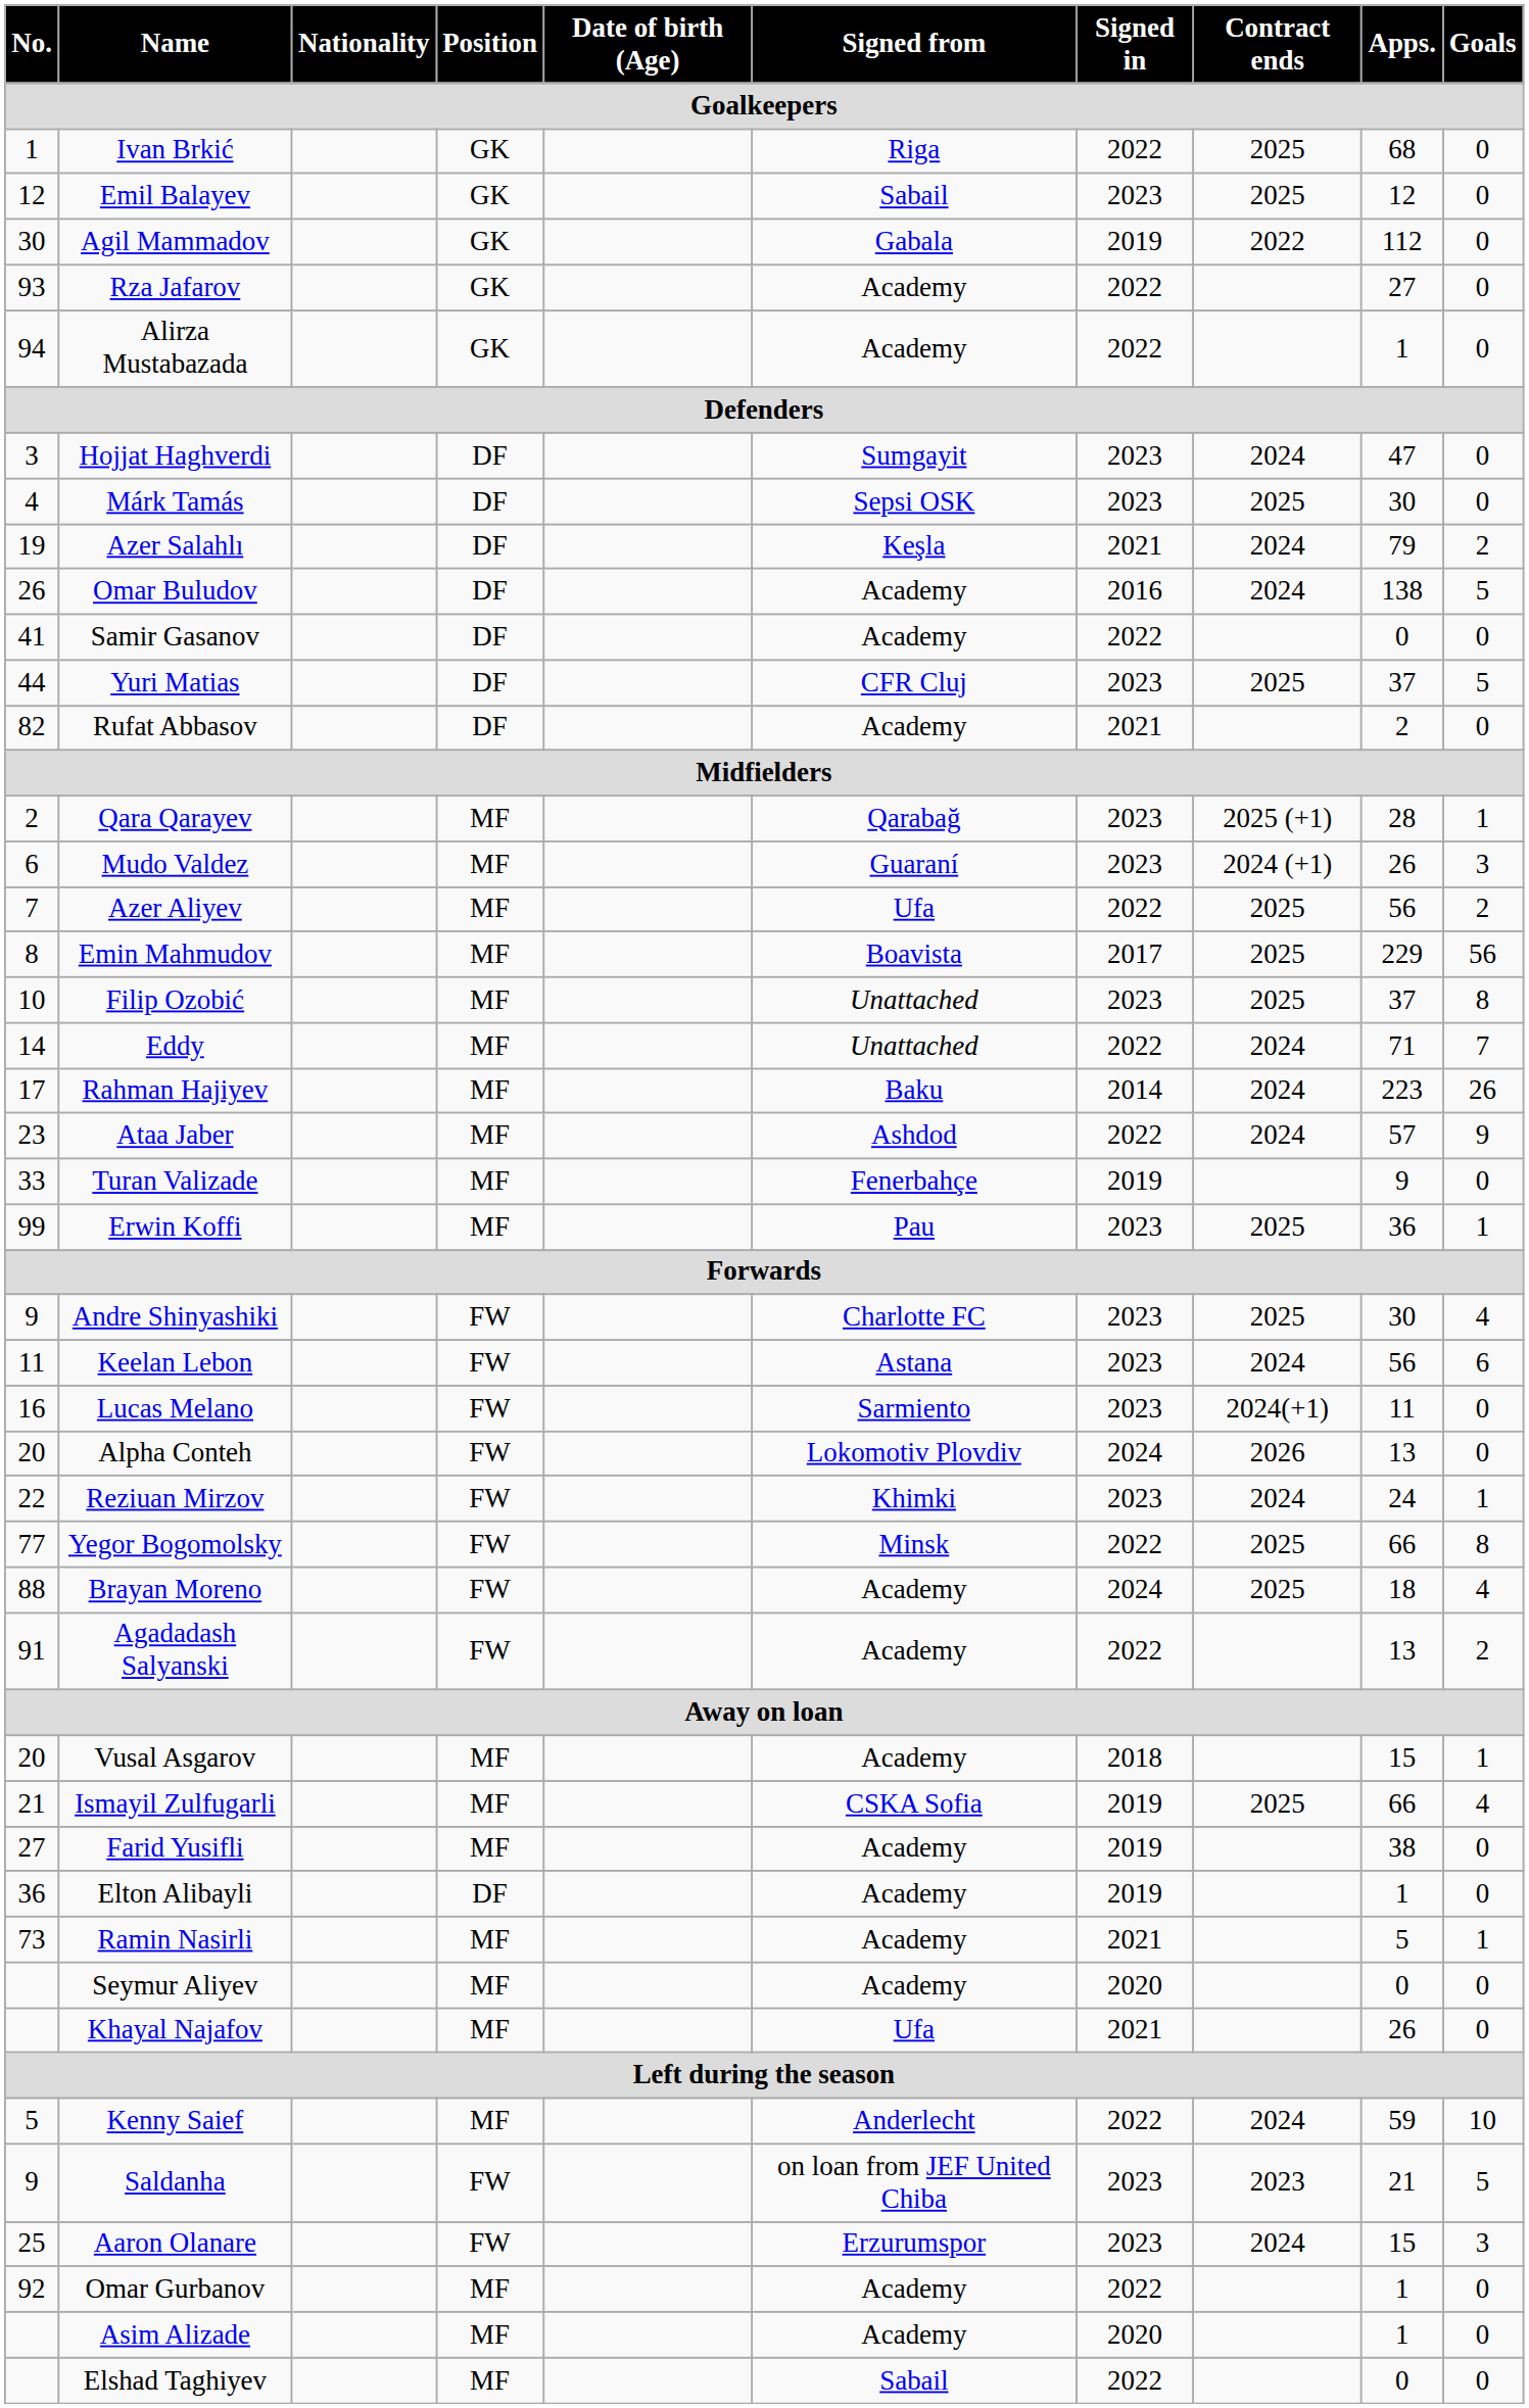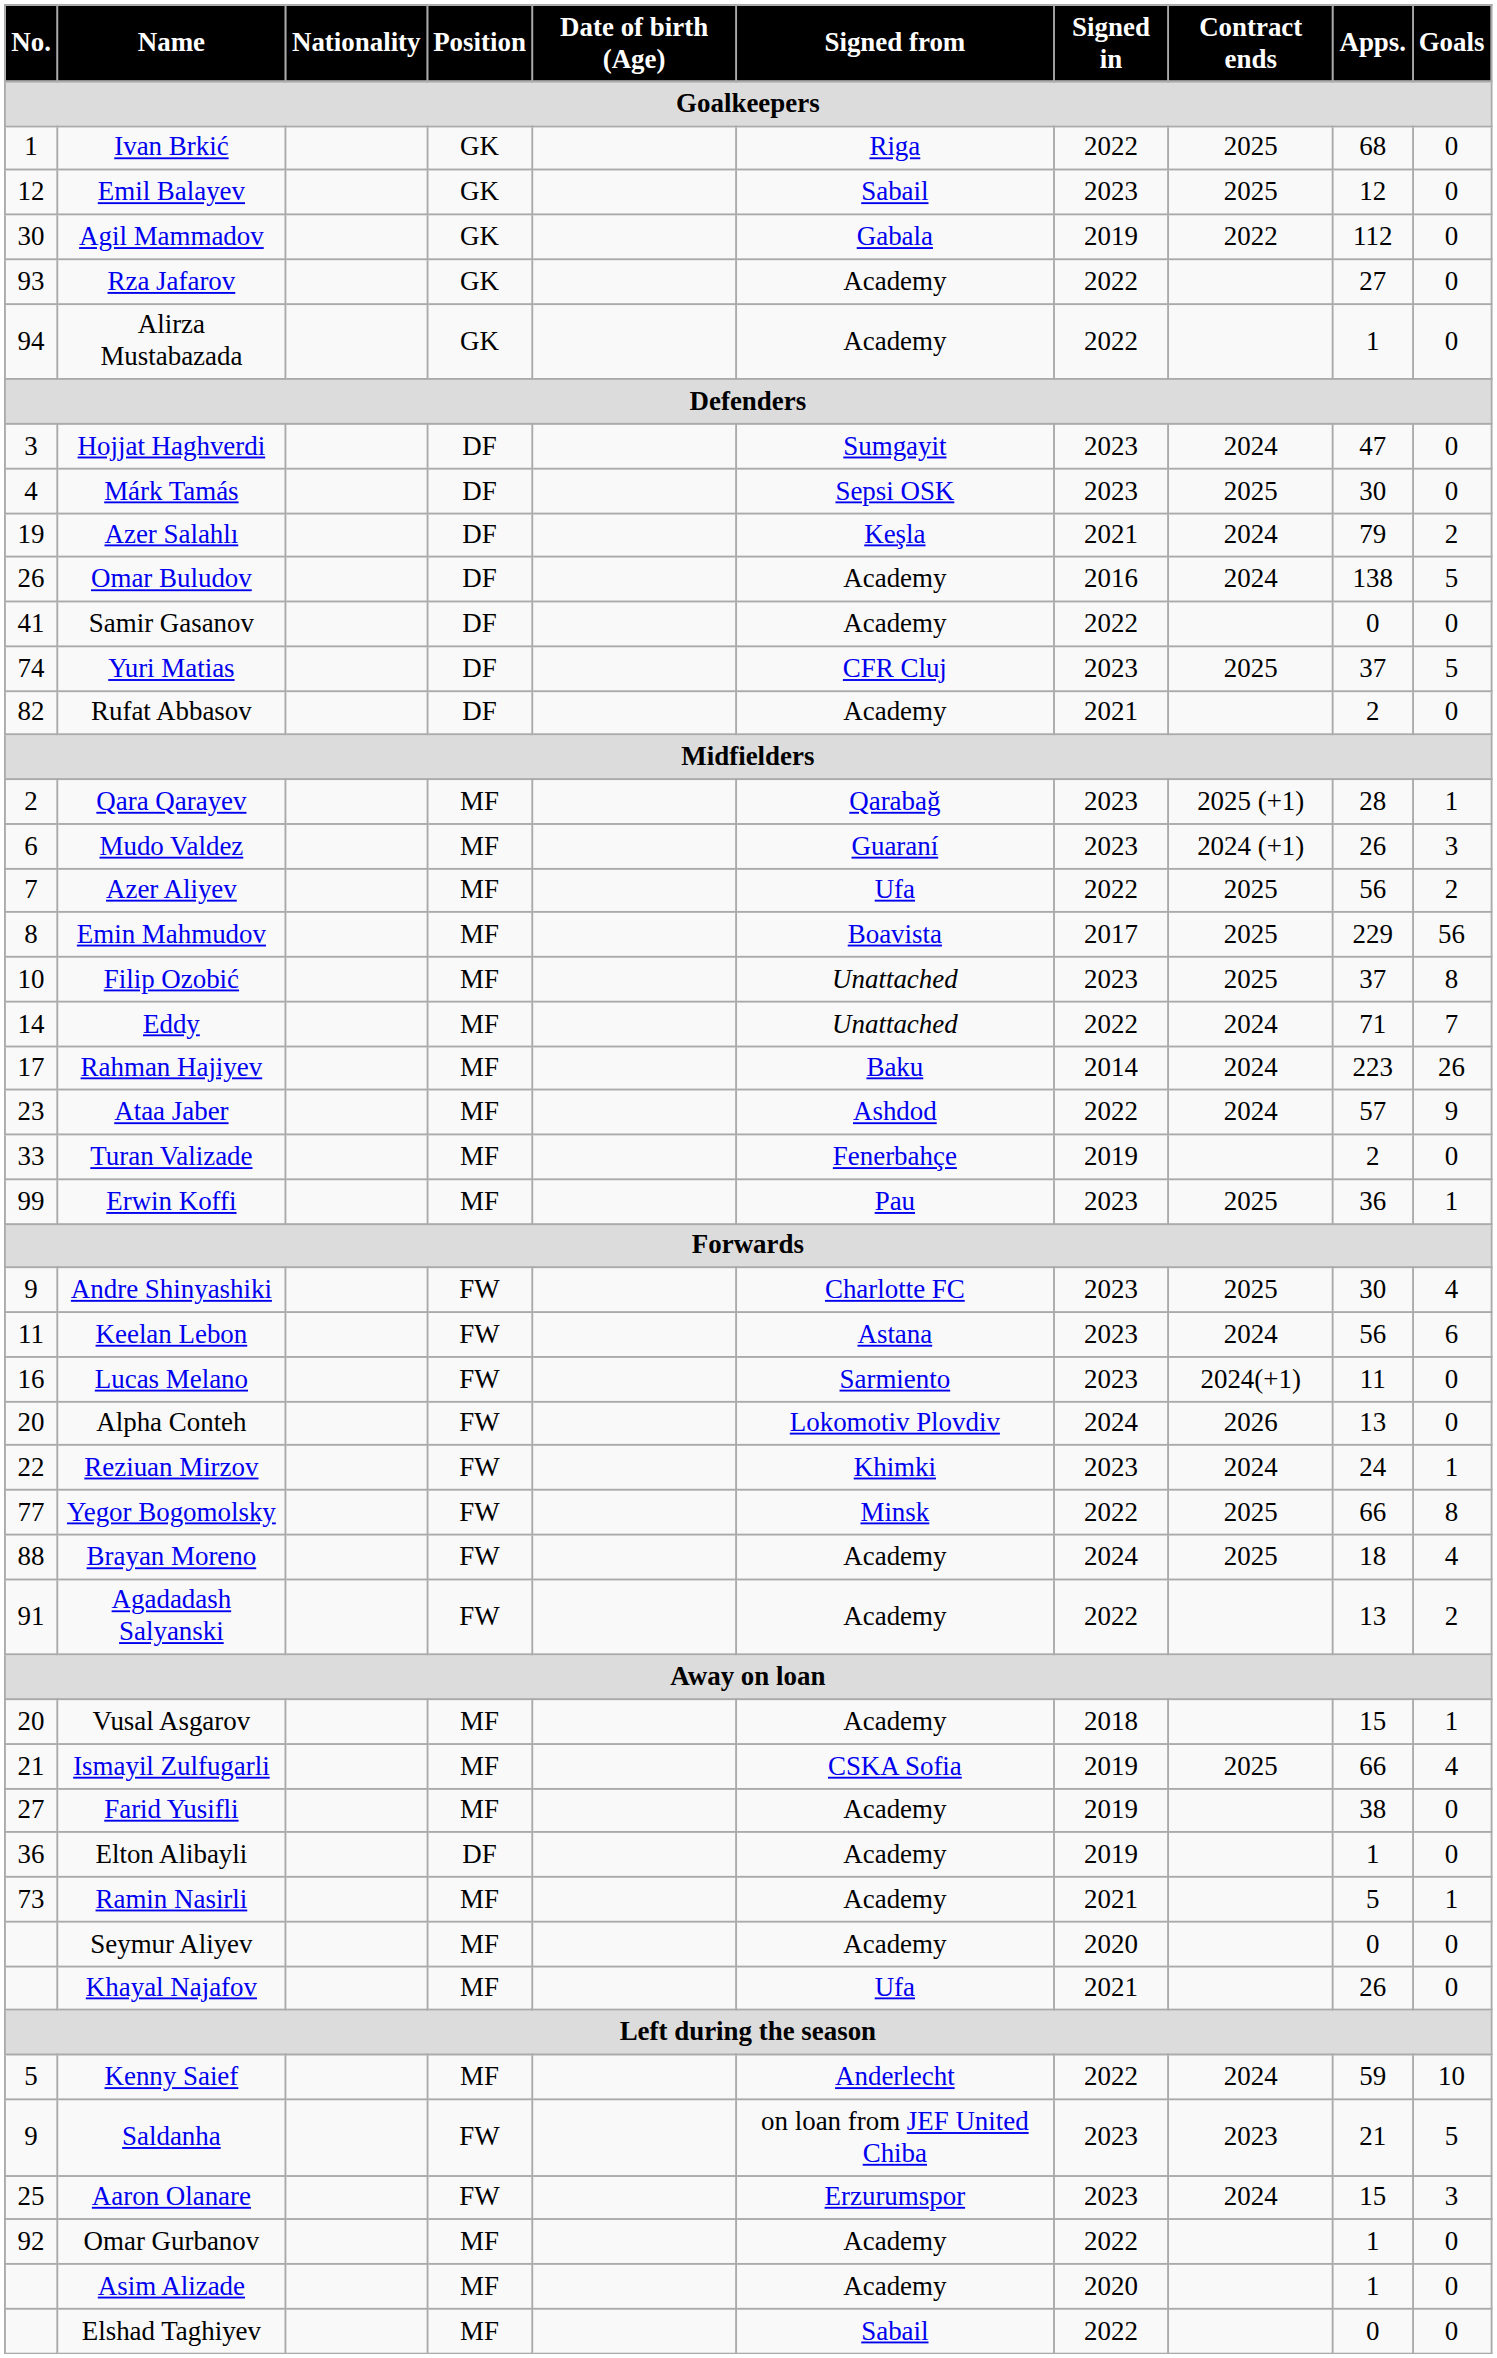 <table class="wikitable"  style="text-align:center; font-size:90%; width:90%;">
 <tr>
 <th style="background:#000000; color:#FFFFFF; text-align:center;">No.</th>
 <th style="background:#000000; color:#FFFFFF; text-align:center;">Name</th>
 <th style="background:#000000; color:#FFFFFF; text-align:center;">Nationality</th>
 <th style="background:#000000; color:#FFFFFF; text-align:center;">Position</th>
 <th style="background:#000000; color:#FFFFFF; text-align:center;">Date of birth (Age)</th>
 <th style="background:#000000; color:#FFFFFF; text-align:center;">Signed from</th>
 <th style="background:#000000; color:#FFFFFF; text-align:center;">Signed in</th>
 <th style="background:#000000; color:#FFFFFF; text-align:center;">Contract ends</th>
 <th style="background:#000000; color:#FFFFFF; text-align:center;">Apps.</th>
 <th style="background:#000000; color:#FFFFFF; text-align:center;">Goals</th>
 </tr>
 <tr>
 <th colspan="11"  style="background:#dcdcdc; text-align:center;">Goalkeepers</th>
 </tr>
 <tr>
 <td>1</td>
 <td><a href='#'>Ivan Brkić</a></td>
 <td></td>
 <td>GK</td>
 <td></td>
 <td><a href='#'>Riga</a></td>
 <td>2022</td>
 <td>2025</td>
 <td>68</td>
 <td>0</td>
 </tr>
 <tr>
 <td>12</td>
 <td><a href='#'>Emil Balayev</a></td>
 <td></td>
 <td>GK</td>
 <td></td>
 <td><a href='#'>Sabail</a></td>
 <td>2023</td>
 <td>2025</td>
 <td>12</td>
 <td>0</td>
 </tr>
 <tr>
 <td>30</td>
 <td><a href='#'>Agil Mammadov</a></td>
 <td></td>
 <td>GK</td>
 <td></td>
 <td><a href='#'>Gabala</a></td>
 <td>2019</td>
 <td>2022</td>
 <td>112</td>
 <td>0</td>
 </tr>
 <tr>
 <td>93</td>
 <td><a href='#'>Rza Jafarov</a></td>
 <td></td>
 <td>GK</td>
 <td></td>
 <td>Academy</td>
 <td>2022</td>
 <td></td>
 <td>27</td>
 <td>0</td>
 </tr>
 <tr>
 <td>94</td>
 <td>Alirza Mustabazada</td>
 <td></td>
 <td>GK</td>
 <td></td>
 <td>Academy</td>
 <td>2022</td>
 <td></td>
 <td>1</td>
 <td>0</td>
 </tr>
 <tr>
 <th colspan="11"  style="background:#dcdcdc; text-align:center;">Defenders</th>
 </tr>
 <tr>
 <td>3</td>
 <td><a href='#'>Hojjat Haghverdi</a></td>
 <td></td>
 <td>DF</td>
 <td></td>
 <td><a href='#'>Sumgayit</a></td>
 <td>2023</td>
 <td>2024</td>
 <td>47</td>
 <td>0</td>
 </tr>
 <tr>
 <td>4</td>
 <td><a href='#'>Márk Tamás</a></td>
 <td></td>
 <td>DF</td>
 <td></td>
 <td><a href='#'>Sepsi OSK</a></td>
 <td>2023</td>
 <td>2025</td>
 <td>30</td>
 <td>0</td>
 </tr>
 <tr>
 <td>19</td>
 <td><a href='#'>Azer Salahlı</a></td>
 <td></td>
 <td>DF</td>
 <td></td>
 <td><a href='#'>Keşla</a></td>
 <td>2021</td>
 <td>2024</td>
 <td>79</td>
 <td>2</td>
 </tr>
 <tr>
 <td>26</td>
 <td><a href='#'>Omar Buludov</a></td>
 <td></td>
 <td>DF</td>
 <td></td>
 <td>Academy</td>
 <td>2016</td>
 <td>2024</td>
 <td>138</td>
 <td>5</td>
 </tr>
 <tr>
 <td>41</td>
 <td>Samir Gasanov</td>
 <td></td>
 <td>DF</td>
 <td></td>
 <td>Academy</td>
 <td>2022</td>
 <td></td>
 <td>0</td>
 <td>0</td>
 </tr>
 <tr>
-<td>44</td>
+<td>74</td>
 <td><a href='#'>Yuri Matias</a></td>
 <td></td>
 <td>DF</td>
 <td></td>
 <td><a href='#'>CFR Cluj</a></td>
 <td>2023</td>
 <td>2025</td>
 <td>37</td>
 <td>5</td>
 </tr>
 <tr>
 <td>82</td>
 <td>Rufat Abbasov</td>
 <td></td>
 <td>DF</td>
 <td></td>
 <td>Academy</td>
 <td>2021</td>
 <td></td>
 <td>2</td>
 <td>0</td>
 </tr>
 <tr>
 <th colspan="11"  style="background:#dcdcdc; text-align:center;">Midfielders</th>
 </tr>
 <tr>
 <td>2</td>
 <td><a href='#'>Qara Qarayev</a></td>
 <td></td>
 <td>MF</td>
 <td></td>
 <td><a href='#'>Qarabağ</a></td>
 <td>2023</td>
 <td>2025 (+1)</td>
 <td>28</td>
 <td>1</td>
 </tr>
 <tr>
 <td>6</td>
 <td><a href='#'>Mudo Valdez</a></td>
 <td></td>
 <td>MF</td>
 <td></td>
 <td><a href='#'>Guaraní</a></td>
 <td>2023</td>
 <td>2024 (+1)</td>
 <td>26</td>
 <td>3</td>
 </tr>
 <tr>
 <td>7</td>
 <td><a href='#'>Azer Aliyev</a></td>
 <td></td>
 <td>MF</td>
 <td></td>
 <td><a href='#'>Ufa</a></td>
 <td>2022</td>
 <td>2025</td>
 <td>56</td>
 <td>2</td>
 </tr>
 <tr>
 <td>8</td>
 <td><a href='#'>Emin Mahmudov</a></td>
 <td></td>
 <td>MF</td>
 <td></td>
 <td><a href='#'>Boavista</a></td>
 <td>2017</td>
 <td>2025</td>
 <td>229</td>
 <td>56</td>
 </tr>
 <tr>
 <td>10</td>
 <td><a href='#'>Filip Ozobić</a></td>
 <td></td>
 <td>MF</td>
 <td></td>
 <td><em>Unattached</em></td>
 <td>2023</td>
 <td>2025</td>
 <td>37</td>
 <td>8</td>
 </tr>
 <tr>
 <td>14</td>
 <td><a href='#'>Eddy</a></td>
 <td></td>
 <td>MF</td>
 <td></td>
 <td><em>Unattached</em></td>
 <td>2022</td>
 <td>2024</td>
 <td>71</td>
 <td>7</td>
 </tr>
 <tr>
 <td>17</td>
 <td><a href='#'>Rahman Hajiyev</a></td>
 <td></td>
 <td>MF</td>
 <td></td>
 <td><a href='#'>Baku</a></td>
 <td>2014</td>
 <td>2024</td>
 <td>223</td>
 <td>26</td>
 </tr>
 <tr>
 <td>23</td>
 <td><a href='#'>Ataa Jaber</a></td>
 <td></td>
 <td>MF</td>
 <td></td>
 <td><a href='#'>Ashdod</a></td>
 <td>2022</td>
 <td>2024</td>
 <td>57</td>
 <td>9</td>
 </tr>
 <tr>
 <td>33</td>
 <td><a href='#'>Turan Valizade</a></td>
 <td></td>
 <td>MF</td>
 <td></td>
 <td><a href='#'>Fenerbahçe</a></td>
 <td>2019</td>
 <td></td>
-<td>9</td>
+<td>2</td>
 <td>0</td>
 </tr>
 <tr>
 <td>99</td>
 <td><a href='#'>Erwin Koffi</a></td>
 <td></td>
 <td>MF</td>
 <td></td>
 <td><a href='#'>Pau</a></td>
 <td>2023</td>
 <td>2025</td>
 <td>36</td>
 <td>1</td>
 </tr>
 <tr>
 <th colspan="11"  style="background:#dcdcdc; text-align:center;">Forwards</th>
 </tr>
 <tr>
 <td>9</td>
 <td><a href='#'>Andre Shinyashiki</a></td>
 <td></td>
 <td>FW</td>
 <td></td>
 <td><a href='#'>Charlotte FC</a></td>
 <td>2023</td>
 <td>2025</td>
 <td>30</td>
 <td>4</td>
 </tr>
 <tr>
 <td>11</td>
 <td><a href='#'>Keelan Lebon</a></td>
 <td></td>
 <td>FW</td>
 <td></td>
 <td><a href='#'>Astana</a></td>
 <td>2023</td>
 <td>2024</td>
 <td>56</td>
 <td>6</td>
 </tr>
 <tr>
 <td>16</td>
 <td><a href='#'>Lucas Melano</a></td>
 <td></td>
 <td>FW</td>
 <td></td>
 <td><a href='#'>Sarmiento</a></td>
 <td>2023</td>
 <td>2024(+1)</td>
 <td>11</td>
 <td>0</td>
 </tr>
 <tr>
 <td>20</td>
 <td>Alpha Conteh</td>
 <td></td>
 <td>FW</td>
 <td></td>
 <td><a href='#'>Lokomotiv Plovdiv</a></td>
 <td>2024</td>
 <td>2026</td>
 <td>13</td>
 <td>0</td>
 </tr>
 <tr>
 <td>22</td>
 <td><a href='#'>Reziuan Mirzov</a></td>
 <td></td>
 <td>FW</td>
 <td></td>
 <td><a href='#'>Khimki</a></td>
 <td>2023</td>
 <td>2024</td>
 <td>24</td>
 <td>1</td>
 </tr>
 <tr>
 <td>77</td>
 <td><a href='#'>Yegor Bogomolsky</a></td>
 <td></td>
 <td>FW</td>
 <td></td>
 <td><a href='#'>Minsk</a></td>
 <td>2022</td>
 <td>2025</td>
 <td>66</td>
 <td>8</td>
 </tr>
 <tr>
 <td>88</td>
 <td><a href='#'>Brayan Moreno</a></td>
 <td></td>
 <td>FW</td>
 <td></td>
 <td>Academy</td>
 <td>2024</td>
 <td>2025</td>
 <td>18</td>
 <td>4</td>
 </tr>
 <tr>
 <td>91</td>
 <td><a href='#'>Agadadash Salyanski</a></td>
 <td></td>
 <td>FW</td>
 <td></td>
 <td>Academy</td>
 <td>2022</td>
 <td></td>
 <td>13</td>
 <td>2</td>
 </tr>
 <tr>
 <th colspan="11"  style="background:#dcdcdc; text-align:center;">Away on loan</th>
 </tr>
 <tr>
 <td>20</td>
 <td>Vusal Asgarov</td>
 <td></td>
 <td>MF</td>
 <td></td>
 <td>Academy</td>
 <td>2018</td>
 <td></td>
 <td>15</td>
 <td>1</td>
 </tr>
 <tr>
 <td>21</td>
 <td><a href='#'>Ismayil Zulfugarli</a></td>
 <td></td>
 <td>MF</td>
 <td></td>
 <td><a href='#'>CSKA Sofia</a></td>
 <td>2019</td>
 <td>2025</td>
 <td>66</td>
 <td>4</td>
 </tr>
 <tr>
 <td>27</td>
 <td><a href='#'>Farid Yusifli</a></td>
 <td></td>
 <td>MF</td>
 <td></td>
 <td>Academy</td>
 <td>2019</td>
 <td></td>
 <td>38</td>
 <td>0</td>
 </tr>
 <tr>
 <td>36</td>
 <td>Elton Alibayli</td>
 <td></td>
 <td>DF</td>
 <td></td>
 <td>Academy</td>
 <td>2019</td>
 <td></td>
 <td>1</td>
 <td>0</td>
 </tr>
 <tr>
 <td>73</td>
 <td><a href='#'>Ramin Nasirli</a></td>
 <td></td>
 <td>MF</td>
 <td></td>
 <td>Academy</td>
 <td>2021</td>
 <td></td>
 <td>5</td>
 <td>1</td>
 </tr>
 <tr>
 <td></td>
 <td>Seymur Aliyev</td>
 <td></td>
 <td>MF</td>
 <td></td>
 <td>Academy</td>
 <td>2020</td>
 <td></td>
 <td>0</td>
 <td>0</td>
 </tr>
 <tr>
 <td></td>
 <td><a href='#'>Khayal Najafov</a></td>
 <td></td>
 <td>MF</td>
 <td></td>
 <td><a href='#'>Ufa</a></td>
 <td>2021</td>
 <td></td>
 <td>26</td>
 <td>0</td>
 </tr>
 <tr>
 <th colspan="11"  style="background:#dcdcdc; text-align:center;">Left during the season</th>
 </tr>
 <tr>
 <td>5</td>
 <td><a href='#'>Kenny Saief</a></td>
 <td></td>
 <td>MF</td>
 <td></td>
 <td><a href='#'>Anderlecht</a></td>
 <td>2022</td>
 <td>2024</td>
 <td>59</td>
 <td>10</td>
 </tr>
 <tr>
 <td>9</td>
 <td><a href='#'>Saldanha</a></td>
 <td></td>
 <td>FW</td>
 <td></td>
 <td>on loan from <a href='#'>JEF United Chiba</a></td>
 <td>2023</td>
 <td>2023</td>
 <td>21</td>
 <td>5</td>
 </tr>
 <tr>
 <td>25</td>
 <td><a href='#'>Aaron Olanare</a></td>
 <td></td>
 <td>FW</td>
 <td></td>
 <td><a href='#'>Erzurumspor</a></td>
 <td>2023</td>
 <td>2024</td>
 <td>15</td>
 <td>3</td>
 </tr>
 <tr>
 <td>92</td>
 <td>Omar Gurbanov</td>
 <td></td>
 <td>MF</td>
 <td></td>
 <td>Academy</td>
 <td>2022</td>
 <td></td>
 <td>1</td>
 <td>0</td>
 </tr>
 <tr>
 <td></td>
 <td><a href='#'>Asim Alizade</a></td>
 <td></td>
 <td>MF</td>
 <td></td>
 <td>Academy</td>
 <td>2020</td>
 <td></td>
 <td>1</td>
 <td>0</td>
 </tr>
 <tr>
 <td></td>
 <td>Elshad Taghiyev</td>
 <td></td>
 <td>MF</td>
 <td></td>
 <td><a href='#'>Sabail</a></td>
 <td>2022</td>
 <td></td>
 <td>0</td>
 <td>0</td>
 </tr>
 </table>
